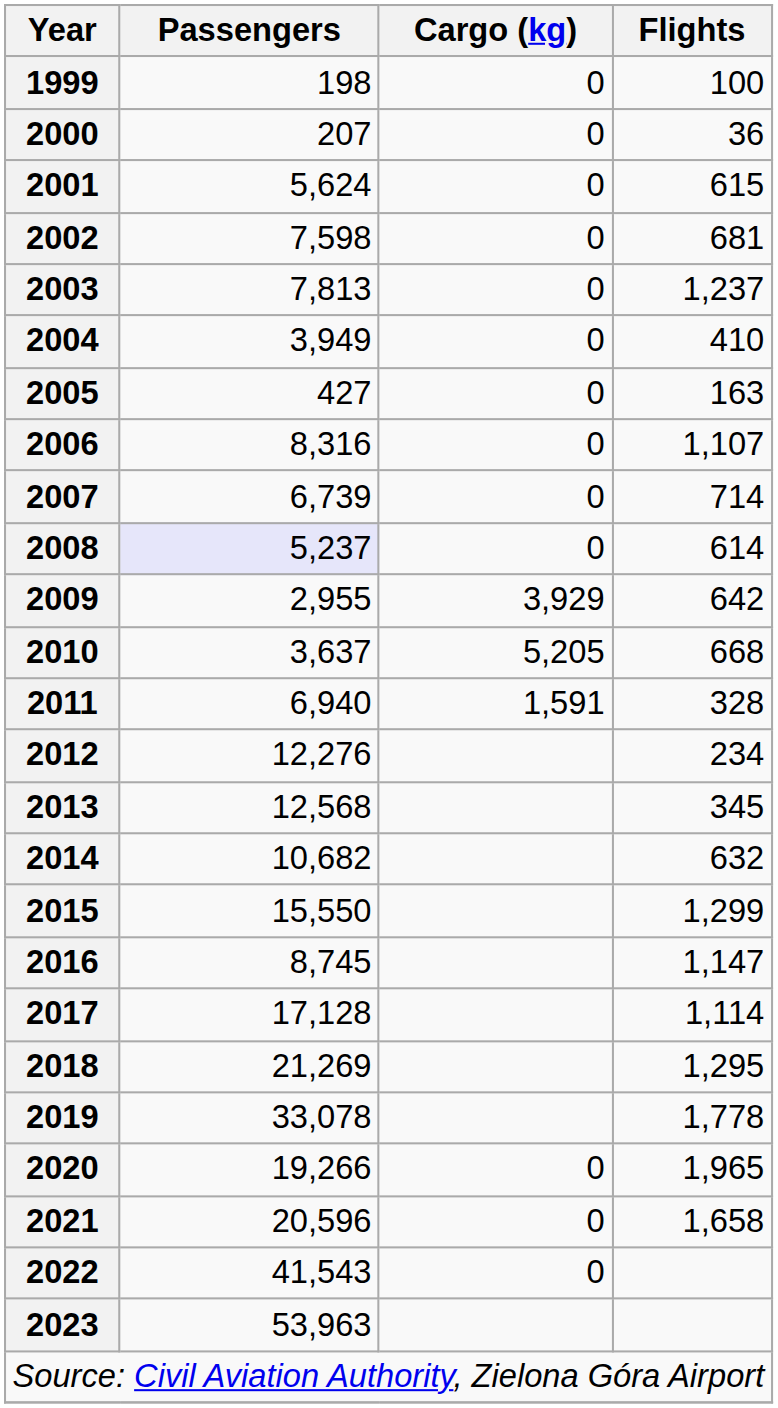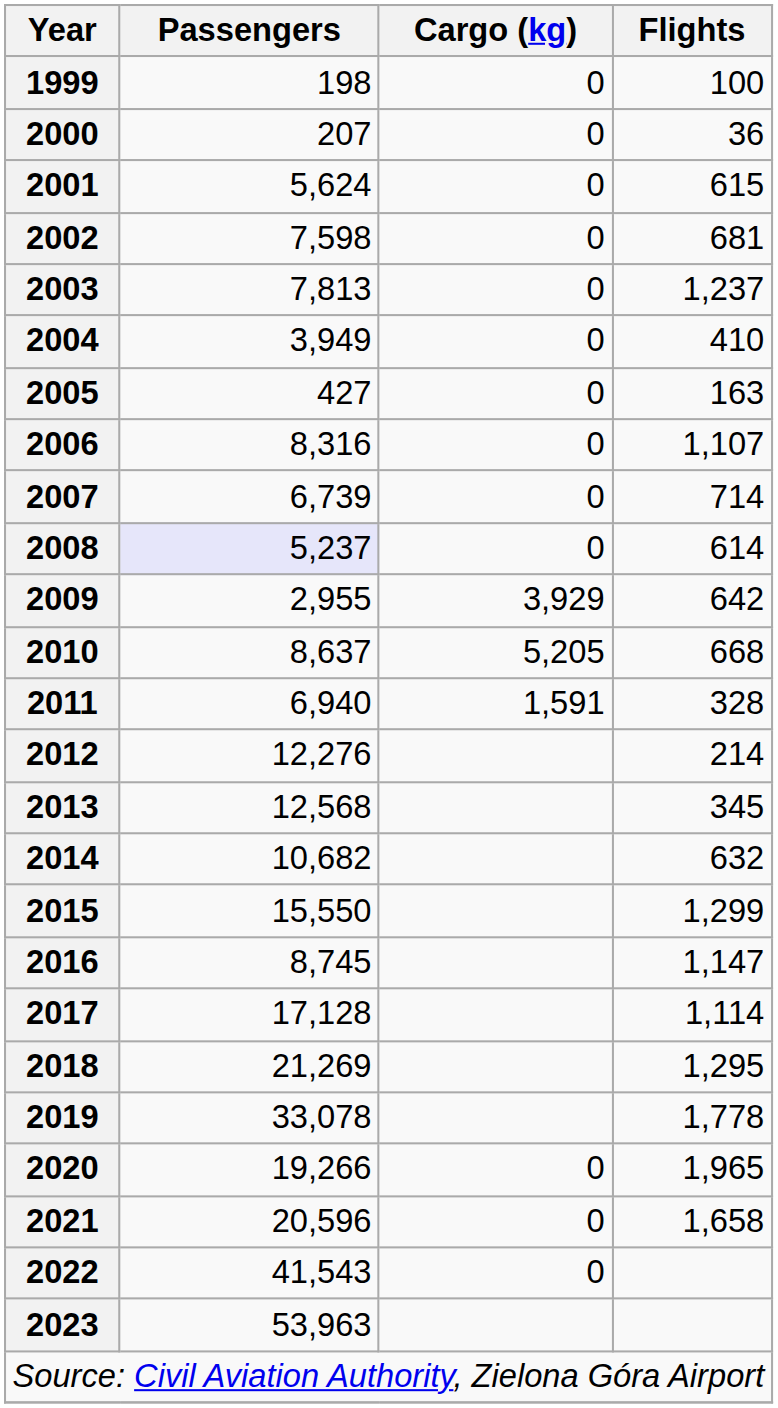 <table class="wikitable sortable">
 <tr>
 <th>Year</th>
 <th>Passengers</th>
 <th>Cargo (<a href='#'>kg</a>)</th>
 <th>Flights</th>
 </tr>
 <tr align=right>
 <th>1999</th>
 <td>198</td>
 <td>0</td>
 <td>100</td>
 </tr>
 <tr align=right>
 <th>2000</th>
 <td>207</td>
 <td>0</td>
 <td>36</td>
 </tr>
 <tr align=right>
 <th>2001</th>
 <td>5,624</td>
 <td>0</td>
 <td>615</td>
 </tr>
 <tr align=right>
 <th>2002</th>
 <td>7,598</td>
 <td>0</td>
 <td>681</td>
 </tr>
 <tr align=right>
 <th>2003</th>
 <td>7,813</td>
 <td>0</td>
 <td>1,237</td>
 </tr>
 <tr align=right>
 <th>2004</th>
 <td>3,949</td>
 <td>0</td>
 <td>410</td>
 </tr>
 <tr align=right>
 <th>2005</th>
 <td>427</td>
 <td>0</td>
 <td>163</td>
 </tr>
 <tr align=right>
 <th>2006</th>
 <td>8,316</td>
 <td>0</td>
 <td>1,107</td>
 </tr>
 <tr align=right>
 <th>2007</th>
 <td>6,739</td>
 <td>0</td>
 <td>714</td>
 </tr>
 <tr align=right>
 <th>2008</th>
 <td style="background: lavender;">5,237</td>
 <td>0</td>
 <td>614</td>
 </tr>
 <tr align=right>
 <th>2009</th>
 <td>2,955</td>
 <td>3,929</td>
 <td>642</td>
 </tr>
 <tr align=right>
 <th>2010</th>
-<td>3,637</td>
+<td>8,637</td>
 <td>5,205</td>
 <td>668</td>
 </tr>
 <tr align=right>
 <th>2011</th>
 <td>6,940</td>
 <td>1,591</td>
 <td>328</td>
 </tr>
 <tr align=right>
 <th>2012</th>
 <td>12,276</td>
 <td></td>
-<td>234</td>
+<td>214</td>
 </tr>
 <tr align=right>
 <th>2013</th>
 <td>12,568</td>
 <td></td>
 <td>345</td>
 </tr>
 <tr align=right>
 <th>2014</th>
 <td>10,682</td>
 <td></td>
 <td>632</td>
 </tr>
 <tr align=right>
 <th>2015</th>
 <td>15,550</td>
 <td></td>
 <td>1,299</td>
 </tr>
 <tr align=right>
 <th>2016</th>
 <td>8,745</td>
 <td></td>
 <td>1,147</td>
 </tr>
 <tr align=right>
 <th>2017</th>
 <td>17,128</td>
 <td></td>
 <td>1,114</td>
 </tr>
 <tr align=right>
 <th>2018</th>
 <td>21,269</td>
 <td></td>
 <td>1,295</td>
 </tr>
 <tr align=right>
 <th>2019</th>
 <td>33,078</td>
 <td></td>
 <td>1,778</td>
 </tr>
 <tr align=right>
 <th>2020</th>
 <td>19,266</td>
 <td>0</td>
 <td>1,965</td>
 </tr>
 <tr align=right>
 <th>2021</th>
 <td>20,596</td>
 <td>0</td>
 <td>1,658</td>
 </tr>
 <tr align=right>
 <th>2022</th>
 <td>41,543</td>
 <td>0</td>
 <td></td>
 </tr>
 <tr align=right>
 <th>2023</th>
 <td>53,963</td>
 <td></td>
 <td></td>
 </tr>
 <tr align=right>
 <td colspan="4" style="text-align:right;"><em>Source: <a href='#'>Civil Aviation Authority</a>, Zielona Góra Airport</em></td>
 </tr>
 <tr>
 </tr>
 </table>
